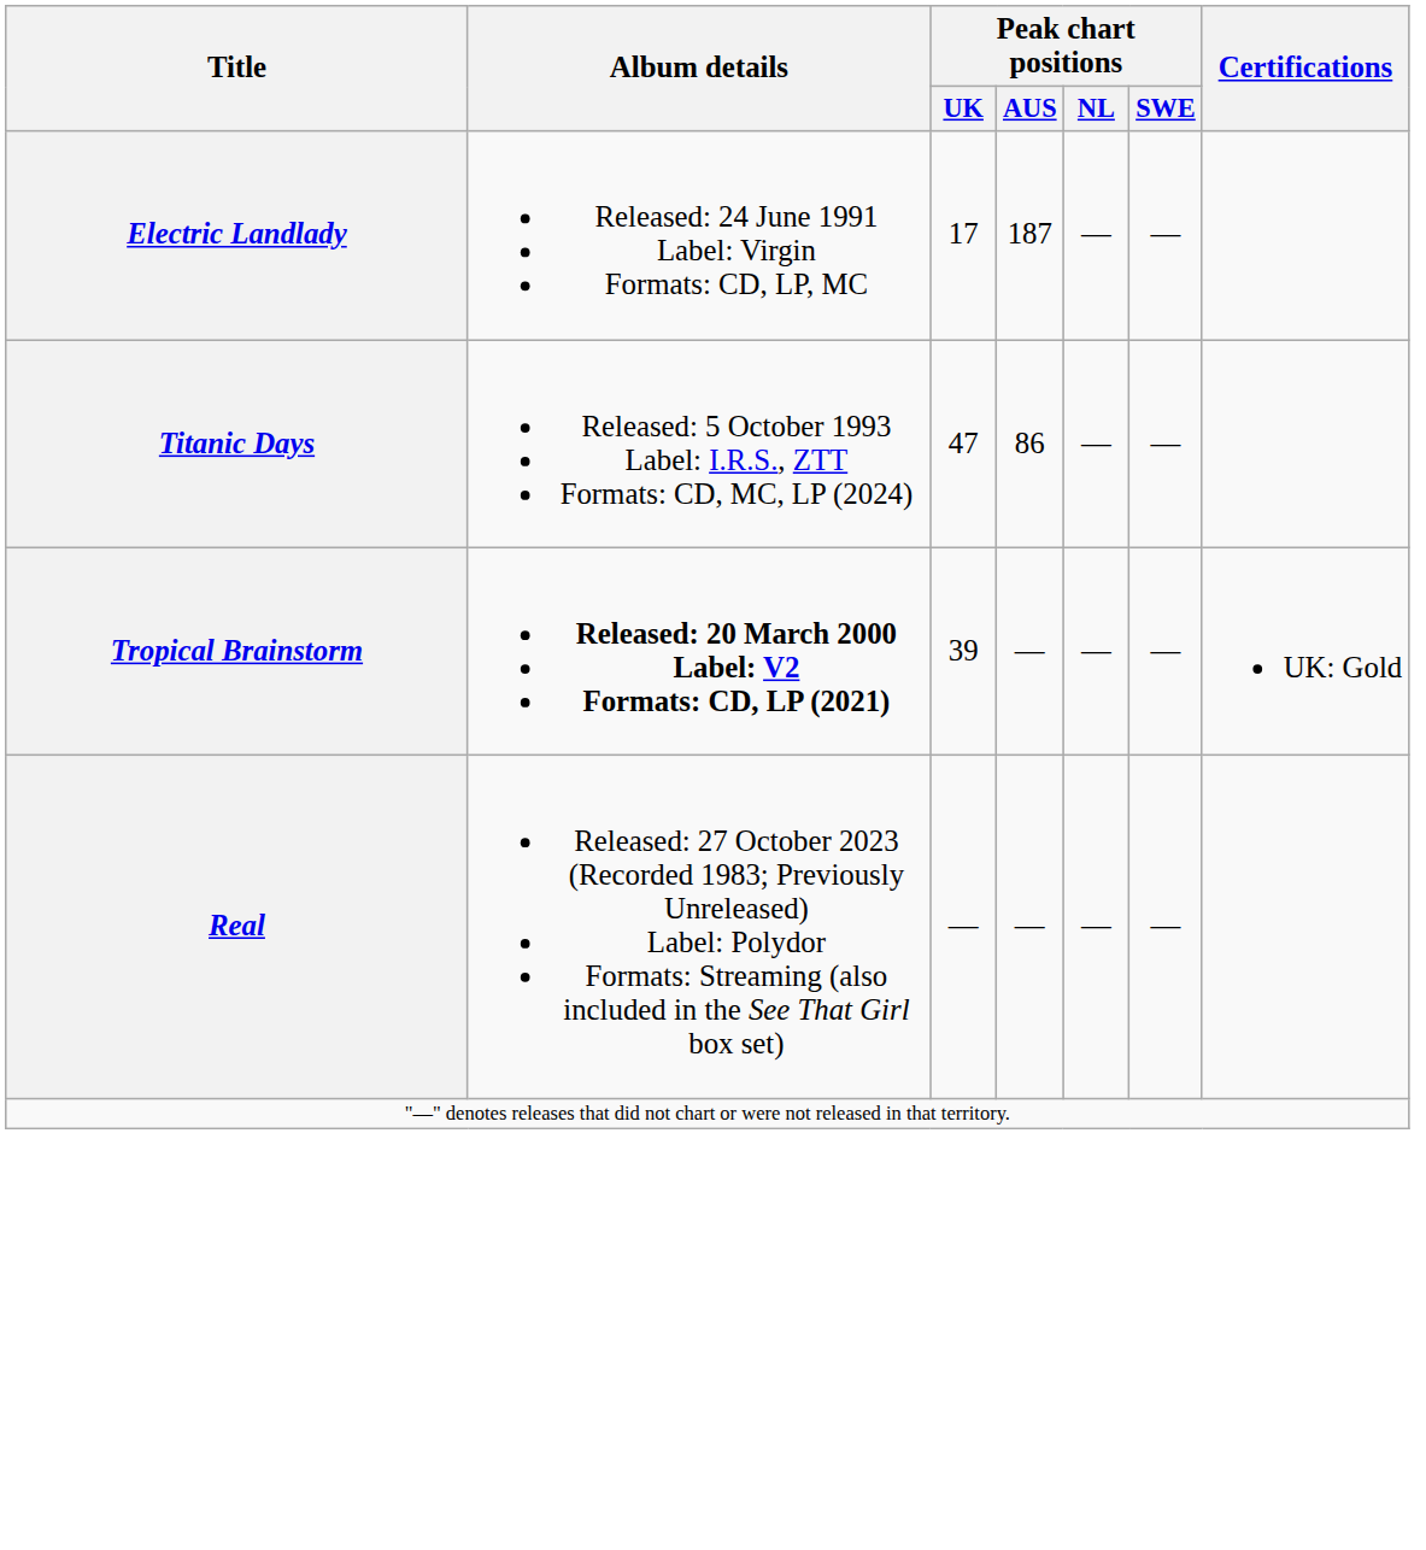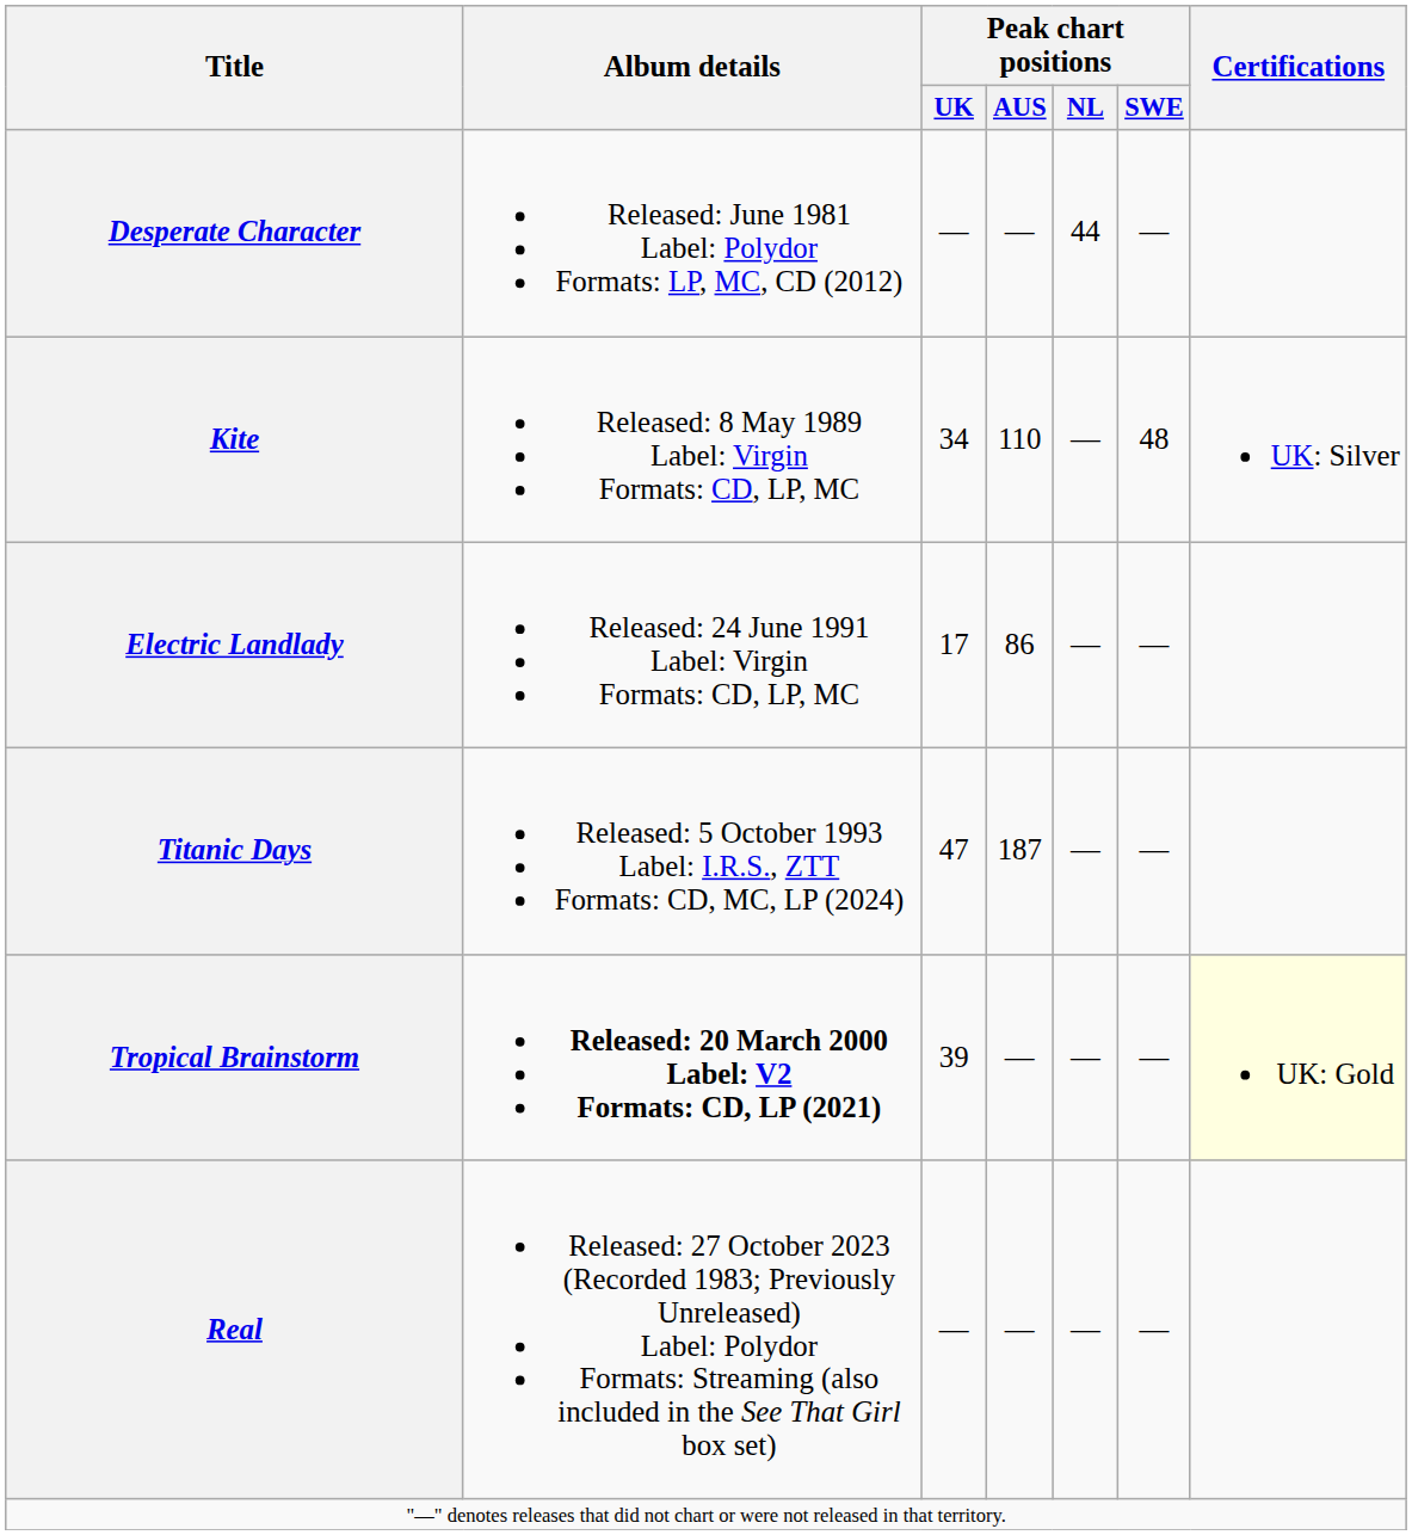 <table class="wikitable plainrowheaders" style="text-align:center;">
 <tr>
 <th rowspan="2" scope="col" style="width:15em;">Title</th>
 <th rowspan="2" scope="col" style="width:15em;">Album details</th>
 <th colspan="4">Peak chart positions</th>
 <th rowspan="2"><a href='#'>Certifications</a></th>
 </tr>
 <tr>
 <th scope="col" style="width:2em;font-size:90%;"><a href='#'>UK</a><br></th>
 <th scope="col" style="width:2em;font-size:90%;"><a href='#'>AUS</a><br></th>
 <th scope="col" style="width:2em;font-size:90%;"><a href='#'>NL</a><br></th>
 <th scope="col" style="width:2em;font-size:90%;"><a href='#'>SWE</a><br></th>
 </tr>
 <tr>
+<th scope="row"><em><a href='#'>Desperate Character</a></em></th>
+<td><br><ul><li>Released: June 1981</li><li>Label: <a href='#'>Polydor</a></li><li>Formats: <a href='#'>LP</a>, <a href='#'>MC</a>, CD (2012)</li></ul></td>
+<td>—</td>
+<td>—</td>
+<td>44</td>
+<td>—</td>
+<td></td>
+</tr>
+<tr>
+<th scope="row"><em><a href='#'>Kite</a></em></th>
+<td><br><ul><li>Released: 8 May 1989</li><li>Label: <a href='#'>Virgin</a></li><li>Formats: <a href='#'>CD</a>, LP, MC</li></ul></td>
+<td>34</td>
+<td>110</td>
+<td>—</td>
+<td>48</td>
+<td><br><ul><li><a href='#'>UK</a>: Silver</li></ul></td>
+</tr>
+<tr>
 <th scope="row"><em><a href='#'>Electric Landlady</a></em></th>
 <td><br><ul><li>Released: 24 June 1991</li><li>Label: Virgin</li><li>Formats: CD, LP, MC</li></ul></td>
 <td>17</td>
-<td>187</td>
+<td>86</td>
 <td>—</td>
 <td>—</td>
 <td></td>
 </tr>
 <tr>
 <th scope="row"><em><a href='#'>Titanic Days</a></em></th>
 <td><br><ul><li>Released: 5 October 1993</li><li>Label: <a href='#'>I.R.S.</a>, <a href='#'>ZTT</a></li><li>Formats: CD, MC, LP (2024)</li></ul></td>
 <td>47</td>
-<td>86</td>
+<td>187</td>
 <td>—</td>
 <td>—</td>
 <td></td>
 </tr>
 <tr>
 <th scope="row"><em><a href='#'>Tropical Brainstorm</a></em></th>
 <td><strong><br><ul><li>Released: 20 March 2000</li><li>Label: <a href='#'>V2</a></li><li>Formats: CD, LP (2021)</li></ul></strong></td>
 <td>39</td>
 <td>—</td>
 <td>—</td>
 <td>—</td>
-<td><br><ul><li>UK: Gold</li></ul></td>
+<td style="background: lightyellow;"><br><ul><li>UK: Gold</li></ul></td>
 </tr>
 <tr>
 <th scope="row"><em><a href='#'>Real</a></em></th>
 <td><br><ul><li>Released: 27 October 2023 (Recorded 1983; Previously Unreleased)</li><li>Label: Polydor</li><li>Formats: Streaming (also included in the <em>See That Girl</em> box set)</li></ul></td>
 <td>—</td>
 <td>—</td>
 <td>—</td>
 <td>—</td>
 <td></td>
 </tr>
 <tr>
 <td colspan="7" style="font-size:8pt">"—" denotes releases that did not chart or were not released in that territory.</td>
 </tr>
 </table>
